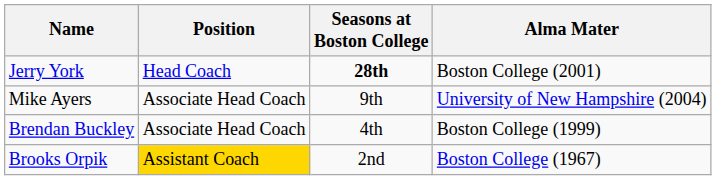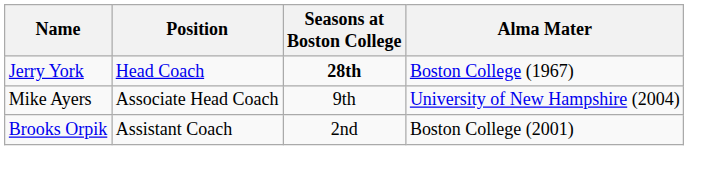 <table class="wikitable" border="1" style="font-size:90%;">
 <tr>
 <th>Name</th>
 <th>Position</th>
 <th>Seasons at<br>Boston College</th>
 <th>Alma Mater</th>
 </tr>
 <tr>
 <td><a href='#'>Jerry York</a></td>
 <td><a href='#'>Head Coach</a></td>
 <td align=center><strong>28th</strong></td>
-<td>Boston College (2001)</td>
+<td><a href='#'>Boston College</a> (1967)</td>
 </tr>
 <tr>
 <td>Mike Ayers</td>
 <td>Associate Head Coach</td>
 <td align=center>9th</td>
 <td><a href='#'>University of New Hampshire</a> (2004)</td>
 </tr>
 <tr>
-<td><a href='#'>Brendan Buckley</a></td>
-<td>Associate Head Coach</td>
-<td align=center>4th</td>
-<td>Boston College (1999)</td>
-</tr>
-<tr>
 <td><a href='#'>Brooks Orpik</a></td>
-<td style="background: gold;">Assistant Coach</td>
+<td>Assistant Coach</td>
 <td align=center>2nd</td>
-<td><a href='#'>Boston College</a> (1967)</td>
+<td>Boston College (2001)</td>
 </tr>
 </table>
